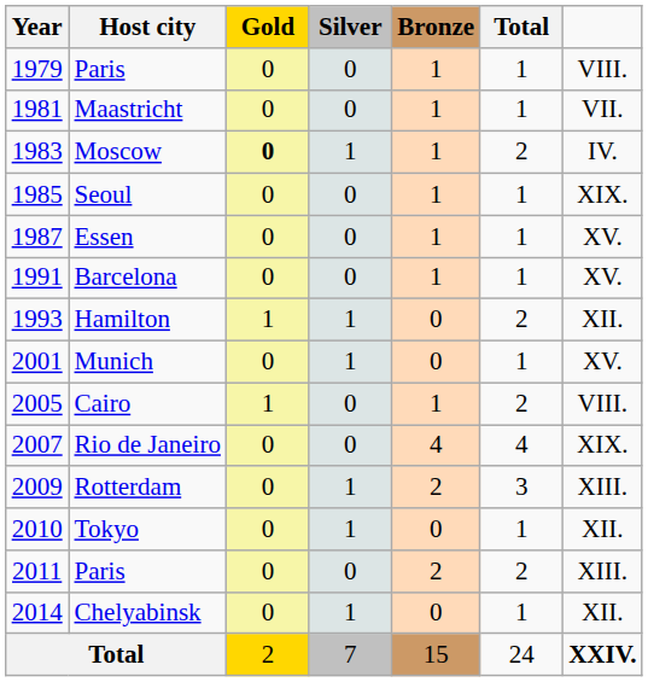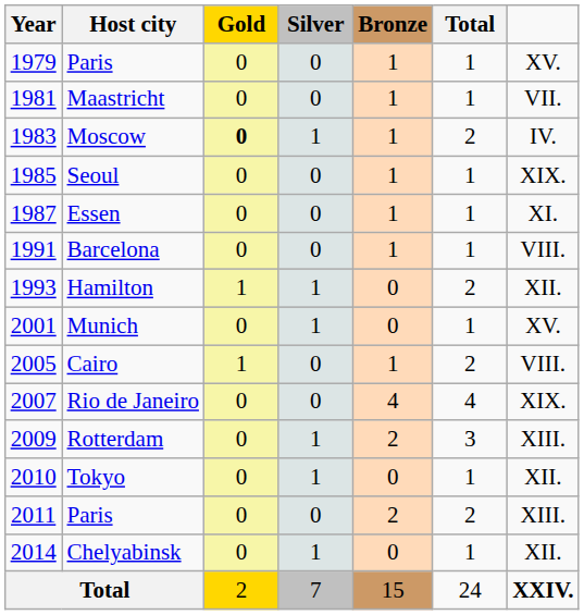 <table class="wikitable" style="text-align:center; font-size:90%;">
 <tr>
 <th>Year</th>
 <th>Host city</th>
 <td width=40 bgcolor=gold align="center"><strong>Gold</strong></td>
 <td width=40 bgcolor=silver align="center"><strong>Silver</strong></td>
 <td width=4 bgcolor=#cc9966 align="center"><strong>Bronze</strong></td>
 <th width=40>Total</th>
 </tr>
 <tr align="center">
 <td><a href='#'>1979</a></td>
 <td align="left"> <a href='#'>Paris</a></td>
 <td style="background:#F7F6A8;">0</td>
 <td style="background:#DCE5E5;">0</td>
 <td style="background:#FFDAB9;">1</td>
 <td>1</td>
-<td>VIII.</td>
+<td>XV.</td>
 </tr>
 <tr align="center">
 <td><a href='#'>1981</a></td>
 <td align="left"> <a href='#'>Maastricht</a></td>
 <td style="background:#F7F6A8;">0</td>
 <td style="background:#DCE5E5;">0</td>
 <td style="background:#FFDAB9;">1</td>
 <td>1</td>
 <td>VII.</td>
 </tr>
 <tr align="center">
 <td><a href='#'>1983</a></td>
 <td align="left"> <a href='#'>Moscow</a></td>
 <td style="background:#F7F6A8;"><strong>0</strong></td>
 <td style="background:#DCE5E5;">1</td>
 <td style="background:#FFDAB9;">1</td>
 <td>2</td>
 <td>IV.</td>
 </tr>
 <tr align="center">
 <td><a href='#'>1985</a></td>
 <td align="left"> <a href='#'>Seoul</a></td>
 <td style="background:#F7F6A8;">0</td>
 <td style="background:#DCE5E5;">0</td>
 <td style="background:#FFDAB9;">1</td>
 <td>1</td>
 <td>XIX.</td>
 </tr>
 <tr align="center">
 <td><a href='#'>1987</a></td>
 <td align="left"> <a href='#'>Essen</a></td>
 <td style="background:#F7F6A8;">0</td>
 <td style="background:#DCE5E5;">0</td>
 <td style="background:#FFDAB9;">1</td>
 <td>1</td>
-<td>XV.</td>
+<td>XI.</td>
 </tr>
 <tr align="center">
 <td><a href='#'>1991</a></td>
 <td align="left"> <a href='#'>Barcelona</a></td>
 <td style="background:#F7F6A8;">0</td>
 <td style="background:#DCE5E5;">0</td>
 <td style="background:#FFDAB9;">1</td>
 <td>1</td>
-<td>XV.</td>
+<td>VIII.</td>
 </tr>
 <tr align="center">
 <td><a href='#'>1993</a></td>
 <td align="left"> <a href='#'>Hamilton</a></td>
 <td style="background:#F7F6A8;">1</td>
 <td style="background:#DCE5E5;">1</td>
 <td style="background:#FFDAB9;">0</td>
 <td>2</td>
 <td>XII.</td>
 </tr>
 <tr align="center">
 <td><a href='#'>2001</a></td>
 <td align="left"> <a href='#'>Munich</a></td>
 <td style="background:#F7F6A8;">0</td>
 <td style="background:#DCE5E5;">1</td>
 <td style="background:#FFDAB9;">0</td>
 <td>1</td>
 <td>XV.</td>
 </tr>
 <tr align="center">
 <td><a href='#'>2005</a></td>
 <td align="left"> <a href='#'>Cairo</a></td>
 <td style="background:#F7F6A8;">1</td>
 <td style="background:#DCE5E5;">0</td>
 <td style="background:#FFDAB9;">1</td>
 <td>2</td>
 <td>VIII.</td>
 </tr>
 <tr align="center">
 <td><a href='#'>2007</a></td>
 <td align="left"> <a href='#'>Rio de Janeiro</a></td>
 <td style="background:#F7F6A8;">0</td>
 <td style="background:#DCE5E5;">0</td>
 <td style="background:#FFDAB9;">4</td>
 <td>4</td>
 <td>XIX.</td>
 </tr>
 <tr align="center">
 <td><a href='#'>2009</a></td>
 <td align="left"> <a href='#'>Rotterdam</a></td>
 <td style="background:#F7F6A8;">0</td>
 <td style="background:#DCE5E5;">1</td>
 <td style="background:#FFDAB9;">2</td>
 <td>3</td>
 <td>XIII.</td>
 </tr>
 <tr align="center">
 <td><a href='#'>2010</a></td>
 <td align="left"> <a href='#'>Tokyo</a></td>
 <td style="background:#F7F6A8;">0</td>
 <td style="background:#DCE5E5;">1</td>
 <td style="background:#FFDAB9;">0</td>
 <td>1</td>
 <td>XII.</td>
 </tr>
 <tr align="center">
 <td><a href='#'>2011</a></td>
 <td align="left"> <a href='#'>Paris</a></td>
 <td style="background:#F7F6A8;">0</td>
 <td style="background:#DCE5E5;">0</td>
 <td style="background:#FFDAB9;">2</td>
 <td>2</td>
 <td>XIII.</td>
 </tr>
 <tr align="center">
 <td><a href='#'>2014</a></td>
 <td align="left"> <a href='#'>Chelyabinsk</a></td>
 <td style="background:#F7F6A8;">0</td>
 <td style="background:#DCE5E5;">1</td>
 <td style="background:#FFDAB9;">0</td>
 <td>1</td>
 <td>XII.</td>
 </tr>
 <tr align="center">
 <th colspan=2>Total</th>
 <td style="background:gold;">2</td>
 <td style="background:silver;">7</td>
 <td style="background:#CC9966;">15</td>
 <td>24</td>
 <td><strong>XXIV.</strong></td>
 </tr>
 </table>
